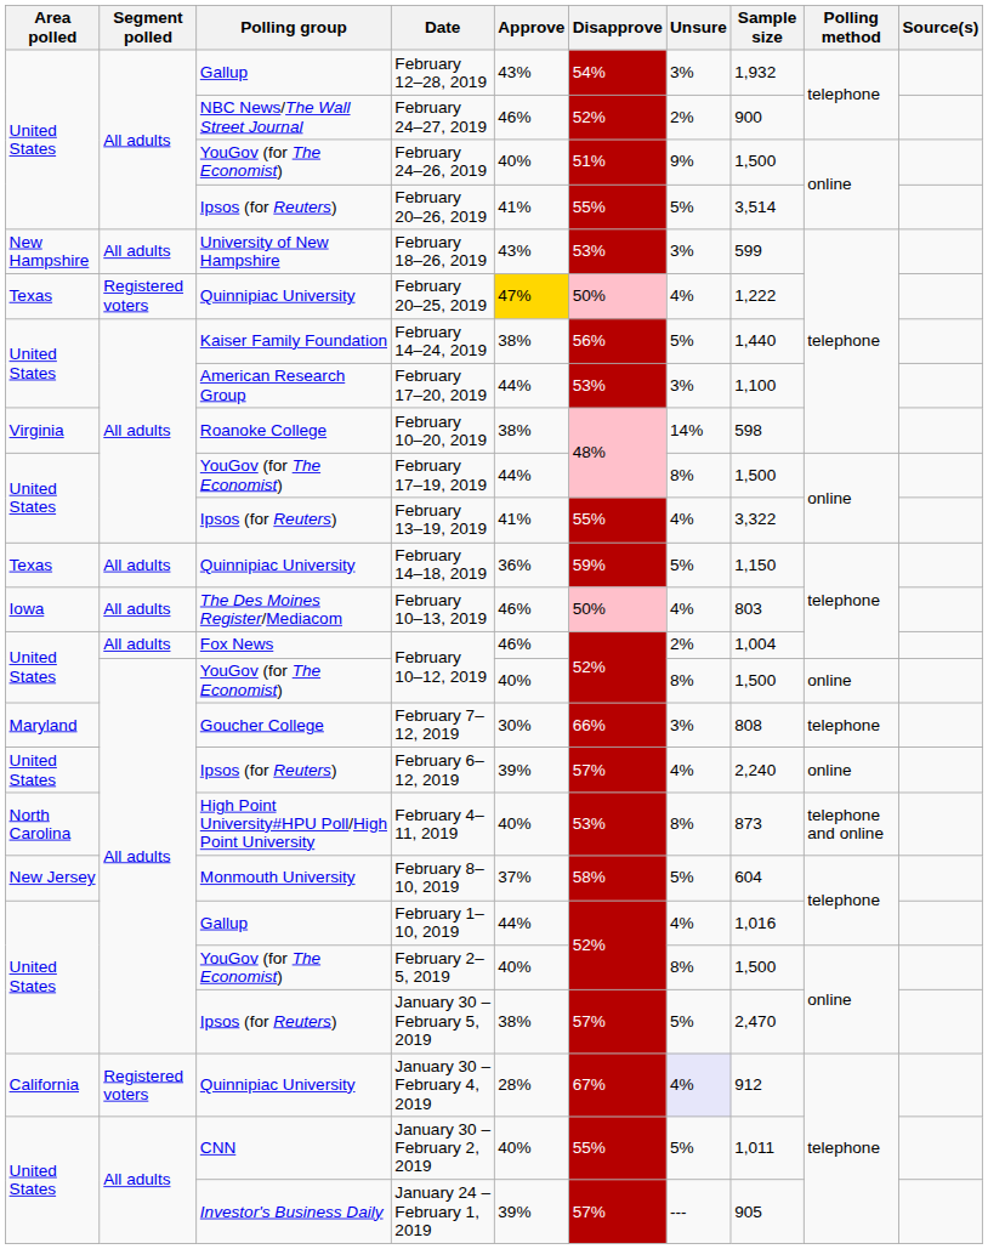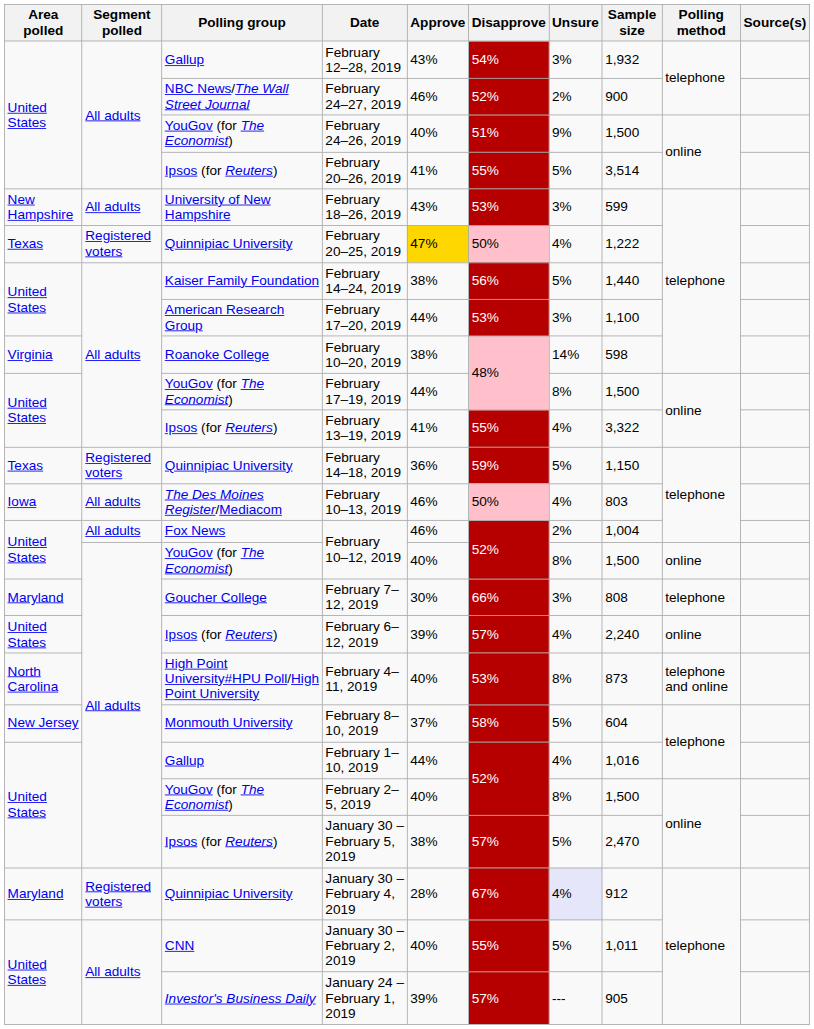 <table class="wikitable sortable" style="width: 75%">
 <tr>
 <th>Area polled</th>
 <th>Segment polled</th>
 <th>Polling group</th>
 <th>Date</th>
 <th>Approve</th>
 <th>Disapprove</th>
 <th>Unsure</th>
 <th>Sample size</th>
 <th>Polling method</th>
 <th>Source(s)</th>
 </tr>
 <tr>
 <td rowspan="4"> <a href='#'>United States</a></td>
 <td rowspan="4"><a href='#'>All adults</a></td>
 <td><a href='#'>Gallup</a></td>
 <td>February 12–28, 2019</td>
 <td>43%</td>
 <td style="background:#B60000; color: white">54%</td>
 <td>3%</td>
 <td>1,932</td>
 <td rowspan="2">telephone</td>
 <td></td>
 </tr>
 <tr>
 <td><a href='#'>NBC News</a>/<em><a href='#'>The Wall Street Journal</a></em></td>
 <td>February 24–27, 2019</td>
 <td>46%</td>
 <td style="background:#B60000; color: white">52%</td>
 <td>2%</td>
 <td>900</td>
 <td></td>
 </tr>
 <tr>
 <td><a href='#'>YouGov</a> (for <em><a href='#'>The Economist</a></em>)</td>
 <td>February 24–26, 2019</td>
 <td>40%</td>
 <td style="background:#B60000; color: white">51%</td>
 <td>9%</td>
 <td>1,500</td>
 <td rowspan="2">online</td>
 <td></td>
 </tr>
 <tr>
 <td><a href='#'>Ipsos</a> (for <em><a href='#'>Reuters</a></em>)</td>
 <td>February 20–26, 2019</td>
 <td>41%</td>
 <td style="background:#B60000; color: white">55%</td>
 <td>5%</td>
 <td>3,514</td>
 <td></td>
 </tr>
 <tr>
 <td> <a href='#'>New Hampshire</a></td>
 <td><a href='#'>All adults</a></td>
 <td><a href='#'>University of New Hampshire</a></td>
 <td>February 18–26, 2019</td>
 <td>43%</td>
 <td style="background:#B60000; color: white">53%</td>
 <td>3%</td>
 <td>599</td>
 <td rowspan="5">telephone</td>
 <td></td>
 </tr>
 <tr>
 <td> <a href='#'>Texas</a></td>
 <td><a href='#'>Registered voters</a></td>
 <td><a href='#'>Quinnipiac University</a></td>
 <td>February 20–25, 2019</td>
 <td style="background: gold;">47%</td>
 <td style="background: pink; color: black">50%</td>
 <td>4%</td>
 <td>1,222</td>
 <td></td>
 </tr>
 <tr>
 <td rowspan="2"> <a href='#'>United States</a></td>
 <td rowspan="5"><a href='#'>All adults</a></td>
 <td><a href='#'>Kaiser Family Foundation</a></td>
 <td>February 14–24, 2019</td>
 <td>38%</td>
 <td style="background:#B60000; color: white">56%</td>
 <td>5%</td>
 <td>1,440</td>
 <td></td>
 </tr>
 <tr>
 <td><a href='#'>American Research Group</a></td>
 <td>February 17–20, 2019</td>
 <td>44%</td>
 <td style="background:#B60000; color: white">53%</td>
 <td>3%</td>
 <td>1,100</td>
 <td></td>
 </tr>
 <tr>
 <td> <a href='#'>Virginia</a></td>
 <td><a href='#'>Roanoke College</a></td>
 <td>February 10–20, 2019</td>
 <td>38%</td>
 <td rowspan="2" style="background: pink; color: black">48%</td>
 <td>14%</td>
 <td>598</td>
 <td></td>
 </tr>
 <tr>
 <td rowspan="2"> <a href='#'>United States</a></td>
 <td><a href='#'>YouGov</a> (for <em><a href='#'>The Economist</a></em>)</td>
 <td>February 17–19, 2019</td>
 <td>44%</td>
 <td>8%</td>
 <td>1,500</td>
 <td rowspan="2">online</td>
 <td></td>
 </tr>
 <tr>
 <td><a href='#'>Ipsos</a> (for <em><a href='#'>Reuters</a></em>)</td>
 <td>February 13–19, 2019</td>
 <td>41%</td>
 <td style="background:#B60000; color: white">55%</td>
 <td>4%</td>
 <td>3,322</td>
 <td></td>
 </tr>
 <tr>
 <td> <a href='#'>Texas</a></td>
-<td><a href='#'>All adults</a></td>
+<td><a href='#'>Registered voters</a></td>
 <td><a href='#'>Quinnipiac University</a></td>
 <td>February 14–18, 2019</td>
 <td>36%</td>
 <td style="background:#B60000; color: white">59%</td>
 <td>5%</td>
 <td>1,150</td>
 <td rowspan="3">telephone</td>
 <td></td>
 </tr>
 <tr>
 <td> <a href='#'>Iowa</a></td>
 <td><a href='#'>All adults</a></td>
 <td><em><a href='#'>The Des Moines Register</a></em>/<a href='#'>Mediacom</a></td>
 <td>February 10–13, 2019</td>
 <td>46%</td>
 <td style="background: pink; color: black">50%</td>
 <td>4%</td>
 <td>803</td>
 <td></td>
 </tr>
 <tr>
 <td rowspan="2"> <a href='#'>United States</a></td>
 <td><a href='#'>All adults</a></td>
 <td><a href='#'>Fox News</a></td>
 <td rowspan="2">February 10–12, 2019</td>
 <td>46%</td>
 <td rowspan="2" style="background:#B60000; color: white">52%</td>
 <td>2%</td>
 <td>1,004</td>
 <td></td>
 </tr>
 <tr>
 <td rowspan="8"><a href='#'>All adults</a></td>
 <td><a href='#'>YouGov</a> (for <em><a href='#'>The Economist</a></em>)</td>
 <td>40%</td>
 <td>8%</td>
 <td>1,500</td>
 <td>online</td>
 <td></td>
 </tr>
 <tr>
 <td> <a href='#'>Maryland</a></td>
 <td><a href='#'>Goucher College</a></td>
 <td>February 7–12, 2019</td>
 <td>30%</td>
 <td style="background:#B60000; color: white">66%</td>
 <td>3%</td>
 <td>808</td>
 <td>telephone</td>
 <td></td>
 </tr>
 <tr>
 <td> <a href='#'>United States</a></td>
 <td><a href='#'>Ipsos</a> (for <em><a href='#'>Reuters</a></em>)</td>
 <td>February 6–12, 2019</td>
 <td>39%</td>
 <td style="background:#B60000; color: white">57%</td>
 <td>4%</td>
 <td>2,240</td>
 <td>online</td>
 <td></td>
 </tr>
 <tr>
 <td> <a href='#'>North Carolina</a></td>
 <td><a href='#'>High Point University#HPU Poll</a>/<a href='#'>High Point University</a></td>
 <td>February 4–11, 2019</td>
 <td>40%</td>
 <td style="background:#B60000; color: white">53%</td>
 <td>8%</td>
 <td>873</td>
 <td>telephone and online</td>
 <td></td>
 </tr>
 <tr>
 <td> <a href='#'>New Jersey</a></td>
 <td><a href='#'>Monmouth University</a></td>
 <td>February 8–10, 2019</td>
 <td>37%</td>
 <td style="background:#B60000; color: white">58%</td>
 <td>5%</td>
 <td>604</td>
 <td rowspan="2">telephone</td>
 <td></td>
 </tr>
 <tr>
 <td rowspan="3"> <a href='#'>United States</a></td>
 <td><a href='#'>Gallup</a></td>
 <td>February 1–10, 2019</td>
 <td>44%</td>
 <td rowspan="2" style="background:#B60000; color: white">52%</td>
 <td>4%</td>
 <td>1,016</td>
 <td></td>
 </tr>
 <tr>
 <td><a href='#'>YouGov</a> (for <em><a href='#'>The Economist</a></em>)</td>
 <td>February 2–5, 2019</td>
 <td>40%</td>
 <td>8%</td>
 <td>1,500</td>
 <td rowspan="2">online</td>
 <td></td>
 </tr>
 <tr>
 <td><a href='#'>Ipsos</a> (for <em><a href='#'>Reuters</a></em>)</td>
 <td>January 30 – February 5, 2019</td>
 <td>38%</td>
 <td style="background:#B60000; color: white">57%</td>
 <td>5%</td>
 <td>2,470</td>
 <td></td>
 </tr>
 <tr>
-<td> <a href='#'>California</a></td>
+<td> <a href='#'>Maryland</a></td>
 <td><a href='#'>Registered voters</a></td>
 <td><a href='#'>Quinnipiac University</a></td>
 <td>January 30 – February 4, 2019</td>
 <td>28%</td>
 <td style="background:#B60000; color: white">67%</td>
 <td style="background: lavender;">4%</td>
 <td>912</td>
 <td rowspan="3">telephone</td>
 <td></td>
 </tr>
 <tr>
 <td rowspan="2"> <a href='#'>United States</a></td>
 <td rowspan="2"><a href='#'>All adults</a></td>
 <td><a href='#'>CNN</a></td>
 <td>January 30 – February 2, 2019</td>
 <td>40%</td>
 <td style="background:#B60000; color: white">55%</td>
 <td>5%</td>
 <td>1,011</td>
 <td></td>
 </tr>
 <tr>
 <td><em><a href='#'>Investor's Business Daily</a></em></td>
 <td>January 24 – February 1, 2019</td>
 <td>39%</td>
 <td style="background:#B60000; color: white">57%</td>
 <td>---</td>
 <td>905</td>
 <td></td>
 </tr>
 </table>
